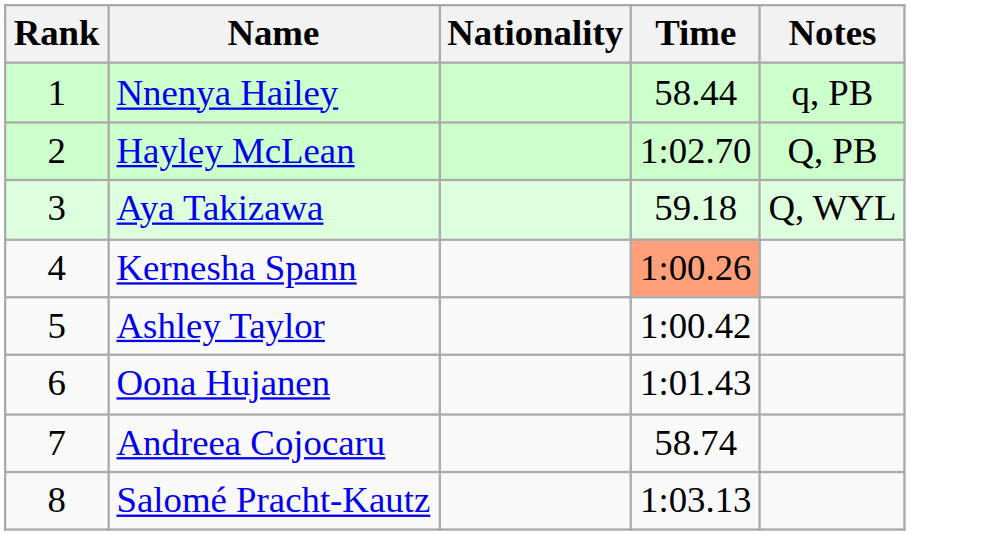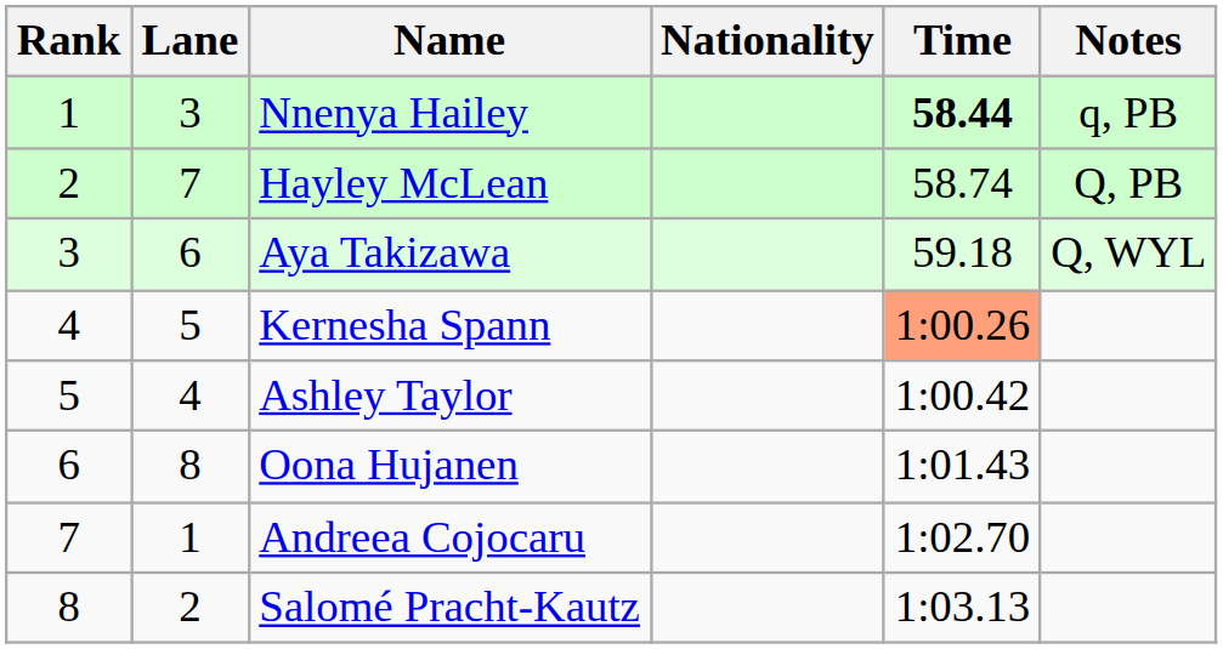 <table class="wikitable sortable" style="text-align:center">
 <tr>
 <th>Rank</th>
+<th>Lane</th>
 <th>Name</th>
 <th>Nationality</th>
 <th>Time</th>
 <th>Notes</th>
 </tr>
 <tr bgcolor=ccffcc>
 <td align=center>1</td>
+<td align=center>3</td>
 <td align=left><a href='#'>Nnenya Hailey</a></td>
 <td align=left></td>
-<td>58.44</td>
+<td><strong>58.44</strong></td>
 <td>q, PB</td>
 </tr>
 <tr bgcolor=ccffcc>
 <td align=center>2</td>
+<td align=center>7</td>
 <td align=left><a href='#'>Hayley McLean</a></td>
 <td align=left></td>
-<td>1:02.70</td>
+<td>58.74</td>
 <td>Q, PB</td>
 </tr>
 <tr bgcolor=ddffdd>
 <td align=center>3</td>
+<td align=center>6</td>
 <td align=left><a href='#'>Aya Takizawa</a></td>
 <td align=left></td>
 <td>59.18</td>
 <td>Q, WYL</td>
 </tr>
 <tr>
 <td align=center>4</td>
+<td align=center>5</td>
 <td align=left><a href='#'>Kernesha Spann</a></td>
 <td align=left></td>
 <td style="background: lightsalmon;">1:00.26</td>
 <td></td>
 </tr>
 <tr>
 <td align=center>5</td>
+<td align=center>4</td>
 <td align=left><a href='#'>Ashley Taylor</a></td>
 <td align=left></td>
 <td>1:00.42</td>
 <td></td>
 </tr>
 <tr>
 <td align=center>6</td>
+<td align=center>8</td>
 <td align=left><a href='#'>Oona Hujanen</a></td>
 <td align=left></td>
 <td>1:01.43</td>
 <td></td>
 </tr>
 <tr>
 <td align=center>7</td>
+<td align=center>1</td>
 <td align=left><a href='#'>Andreea Cojocaru</a></td>
 <td align=left></td>
-<td>58.74</td>
+<td>1:02.70</td>
 <td></td>
 </tr>
 <tr>
 <td align=center>8</td>
+<td align=center>2</td>
 <td align=left><a href='#'>Salomé Pracht-Kautz</a></td>
 <td align=left></td>
 <td>1:03.13</td>
 <td></td>
 </tr>
 </table>
